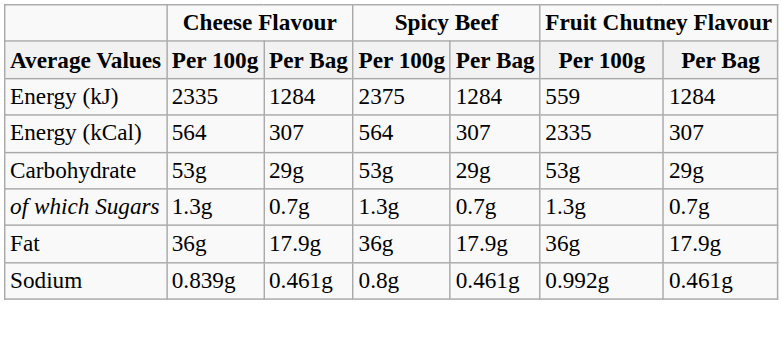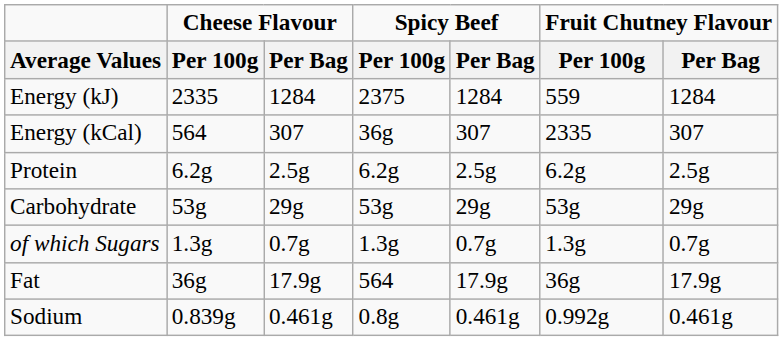 <table class="wikitable">
 <tr>
 <td colspan="1" align="center"><strong> </strong></td>
 <td colspan="2" align="center"><strong>Cheese Flavour</strong></td>
 <td colspan="2" align="center"><strong>Spicy Beef</strong></td>
 <td colspan="2" align="center"><strong>Fruit Chutney Flavour</strong></td>
 </tr>
 <tr>
 <th>Average Values</th>
 <th>Per 100g</th>
 <th>Per Bag</th>
 <th>Per 100g</th>
 <th>Per Bag</th>
 <th>Per 100g</th>
 <th>Per Bag</th>
 </tr>
 <tr>
 <td>Energy  (kJ)</td>
 <td>2335</td>
 <td>1284</td>
 <td>2375</td>
 <td>1284</td>
 <td>559</td>
 <td>1284</td>
 </tr>
 <tr>
 <td>Energy  (kCal)</td>
 <td>564</td>
 <td>307</td>
-<td>564</td>
+<td>36g</td>
 <td>307</td>
 <td>2335</td>
 <td>307</td>
+</tr>
+<tr>
+<td>Protein</td>
+<td>6.2g</td>
+<td>2.5g</td>
+<td>6.2g</td>
+<td>2.5g</td>
+<td>6.2g</td>
+<td>2.5g</td>
 </tr>
 <tr>
 <td>Carbohydrate</td>
 <td>53g</td>
 <td>29g</td>
 <td>53g</td>
 <td>29g</td>
 <td>53g</td>
 <td>29g</td>
 </tr>
 <tr>
 <td><em>of which Sugars</em></td>
 <td>1.3g</td>
 <td>0.7g</td>
 <td>1.3g</td>
 <td>0.7g</td>
 <td>1.3g</td>
 <td>0.7g</td>
 </tr>
 <tr>
 <td>Fat</td>
 <td>36g</td>
 <td>17.9g</td>
-<td>36g</td>
+<td>564</td>
 <td>17.9g</td>
 <td>36g</td>
 <td>17.9g</td>
 </tr>
 <tr>
 <td>Sodium</td>
 <td>0.839g</td>
 <td>0.461g</td>
 <td>0.8g</td>
 <td>0.461g</td>
 <td>0.992g</td>
 <td>0.461g</td>
 </tr>
 </table>
